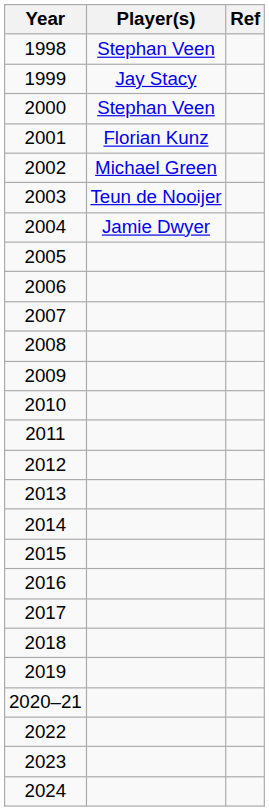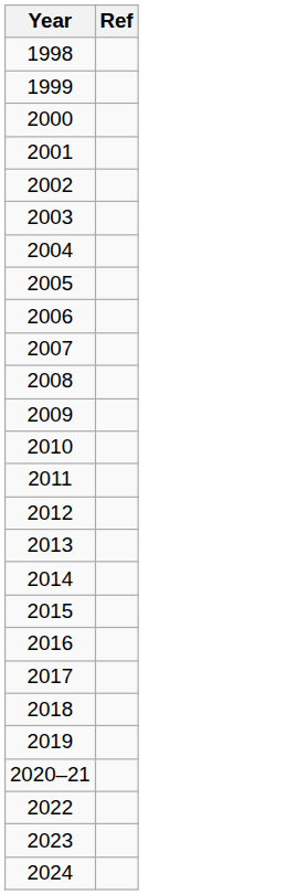 <table class=wikitable style="text-align:center;">
 <tr>
 <th>Year</th>
-<th>Player(s)</th>
 <th>Ref</th>
 </tr>
 <tr>
 <td>1998</td>
-<td> <a href='#'>Stephan Veen</a></td>
 <td></td>
 </tr>
 <tr>
 <td>1999</td>
-<td> <a href='#'>Jay Stacy</a></td>
 <td></td>
 </tr>
 <tr>
 <td>2000</td>
-<td> <a href='#'>Stephan Veen</a></td>
 <td></td>
 </tr>
 <tr>
 <td>2001</td>
-<td> <a href='#'>Florian Kunz</a></td>
 <td></td>
 </tr>
 <tr>
 <td>2002</td>
-<td> <a href='#'>Michael Green</a></td>
 <td></td>
 </tr>
 <tr>
 <td>2003</td>
-<td> <a href='#'>Teun de Nooijer</a></td>
 <td></td>
 </tr>
 <tr>
 <td>2004</td>
-<td> <a href='#'>Jamie Dwyer</a></td>
 <td></td>
 </tr>
 <tr>
 <td>2005</td>
 <td></td>
-<td></td>
 </tr>
 <tr>
 <td>2006</td>
-<td></td>
 <td></td>
 </tr>
 <tr>
 <td>2007</td>
 <td></td>
-<td></td>
 </tr>
 <tr>
 <td>2008</td>
-<td></td>
 <td></td>
 </tr>
 <tr>
 <td>2009</td>
 <td></td>
-<td></td>
 </tr>
 <tr>
 <td>2010</td>
-<td></td>
 <td></td>
 </tr>
 <tr>
 <td>2011</td>
 <td></td>
-<td></td>
 </tr>
 <tr>
 <td>2012</td>
-<td></td>
 <td></td>
 </tr>
 <tr>
 <td>2013</td>
 <td></td>
-<td></td>
 </tr>
 <tr>
 <td>2014</td>
-<td></td>
 <td></td>
 </tr>
 <tr>
 <td>2015</td>
 <td></td>
-<td></td>
 </tr>
 <tr>
 <td>2016</td>
-<td></td>
 <td></td>
 </tr>
 <tr>
 <td>2017</td>
 <td></td>
-<td></td>
 </tr>
 <tr>
 <td>2018</td>
-<td></td>
 <td></td>
 </tr>
 <tr>
 <td>2019</td>
 <td></td>
-<td></td>
 </tr>
 <tr>
 <td>2020–21</td>
-<td></td>
 <td></td>
 </tr>
 <tr>
 <td>2022</td>
 <td></td>
-<td></td>
 </tr>
 <tr>
 <td>2023</td>
-<td></td>
 <td></td>
 </tr>
 <tr>
 <td>2024</td>
 <td></td>
-<td></td>
 </tr>
 </table>
